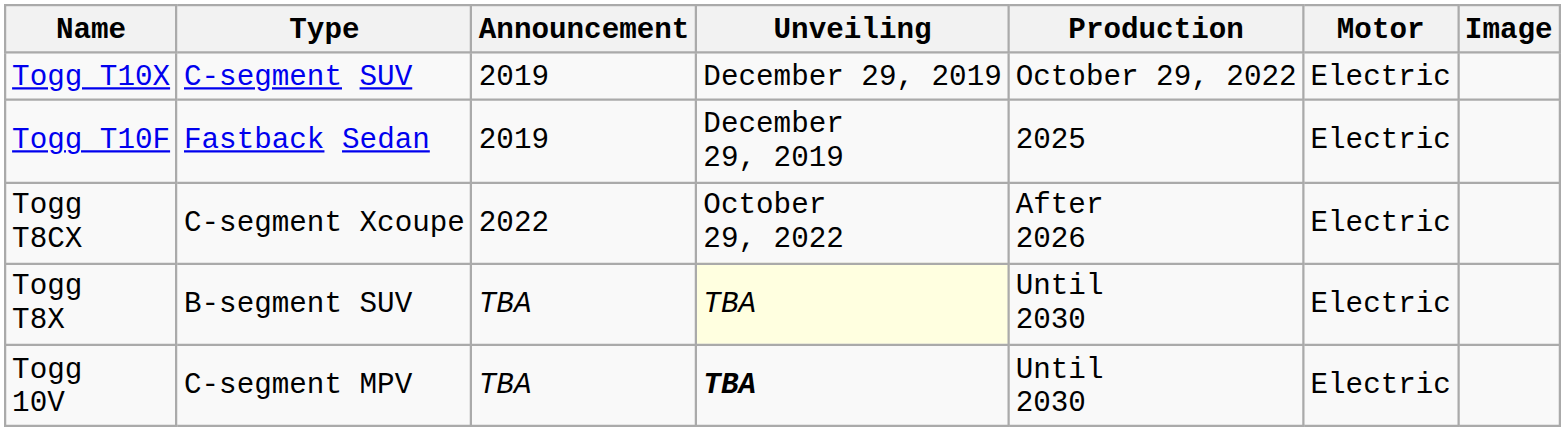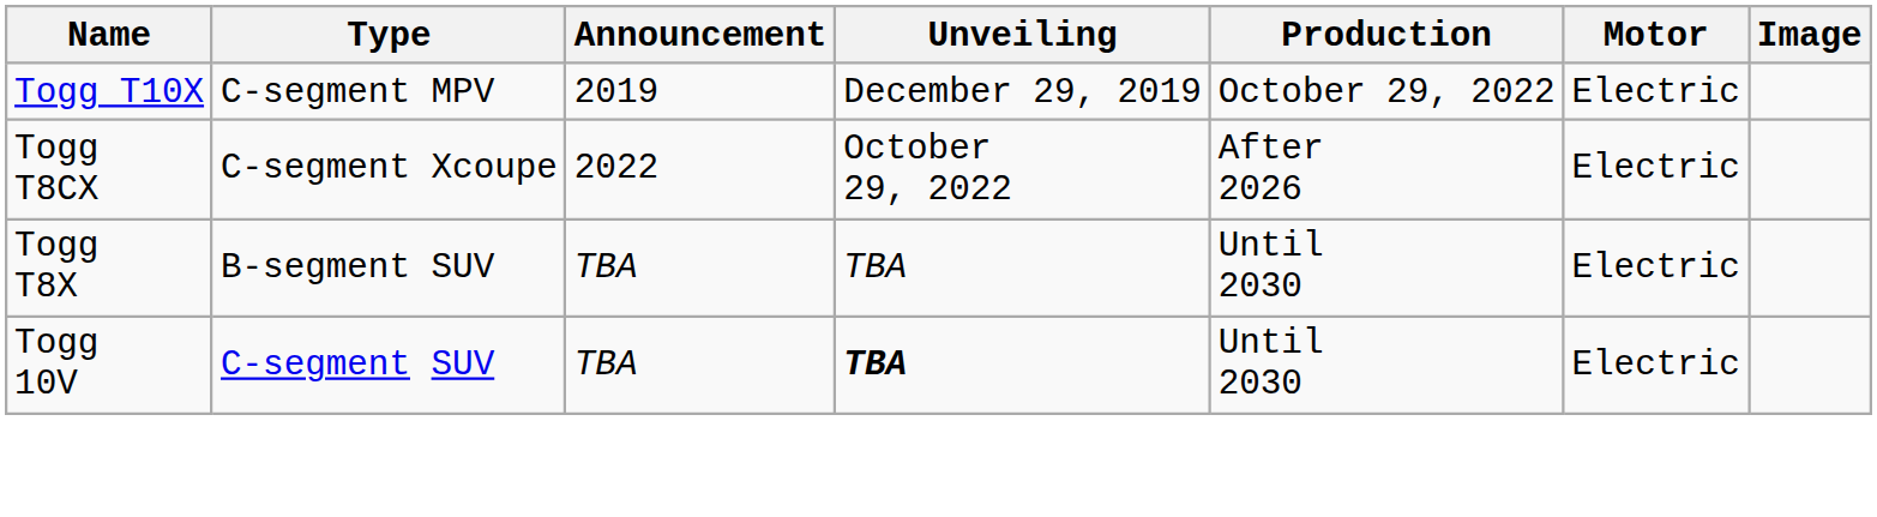 <table class="wikitable sortable">
 <tr>
 <th>Name</th>
 <th>Type</th>
 <th>Announcement</th>
 <th>Unveiling</th>
 <th>Production</th>
 <th>Motor</th>
 <th>Image</th>
 </tr>
 <tr>
 <td><a href='#'>Togg T10X</a></td>
-<td><a href='#'>C-segment</a> <a href='#'>SUV</a></td>
+<td>C-segment MPV</td>
 <td>2019</td>
 <td>December 29, 2019</td>
 <td>October 29, 2022</td>
-<td>Electric</td>
-<td></td>
-</tr>
-<tr>
-<td><a href='#'>Togg T10F</a></td>
-<td><a href='#'>Fastback</a> <a href='#'>Sedan</a></td>
-<td>2019</td>
-<td>December<br>29, 2019</td>
-<td rowspan="1">2025</td>
 <td>Electric</td>
 <td></td>
 </tr>
 <tr>
 <td>Togg<br>T8CX</td>
 <td>C-segment Xcoupe</td>
 <td>2022</td>
 <td>October<br>29, 2022</td>
 <td>After<br>2026</td>
 <td>Electric</td>
 <td></td>
 </tr>
 <tr>
 <td>Togg<br>T8X</td>
 <td>B-segment SUV</td>
 <td><em>TBA</em></td>
-<td style="background: lightyellow;"><em>TBA</em></td>
+<td><em>TBA</em></td>
 <td>Until<br>2030</td>
 <td>Electric</td>
 <td></td>
 </tr>
 <tr>
 <td>Togg<br>10V</td>
-<td>C-segment MPV</td>
+<td><a href='#'>C-segment</a> <a href='#'>SUV</a></td>
 <td><em>TBA</em></td>
 <td><strong><em>TBA</em></strong></td>
 <td>Until<br>2030</td>
 <td>Electric</td>
 <td></td>
 </tr>
 </table>
